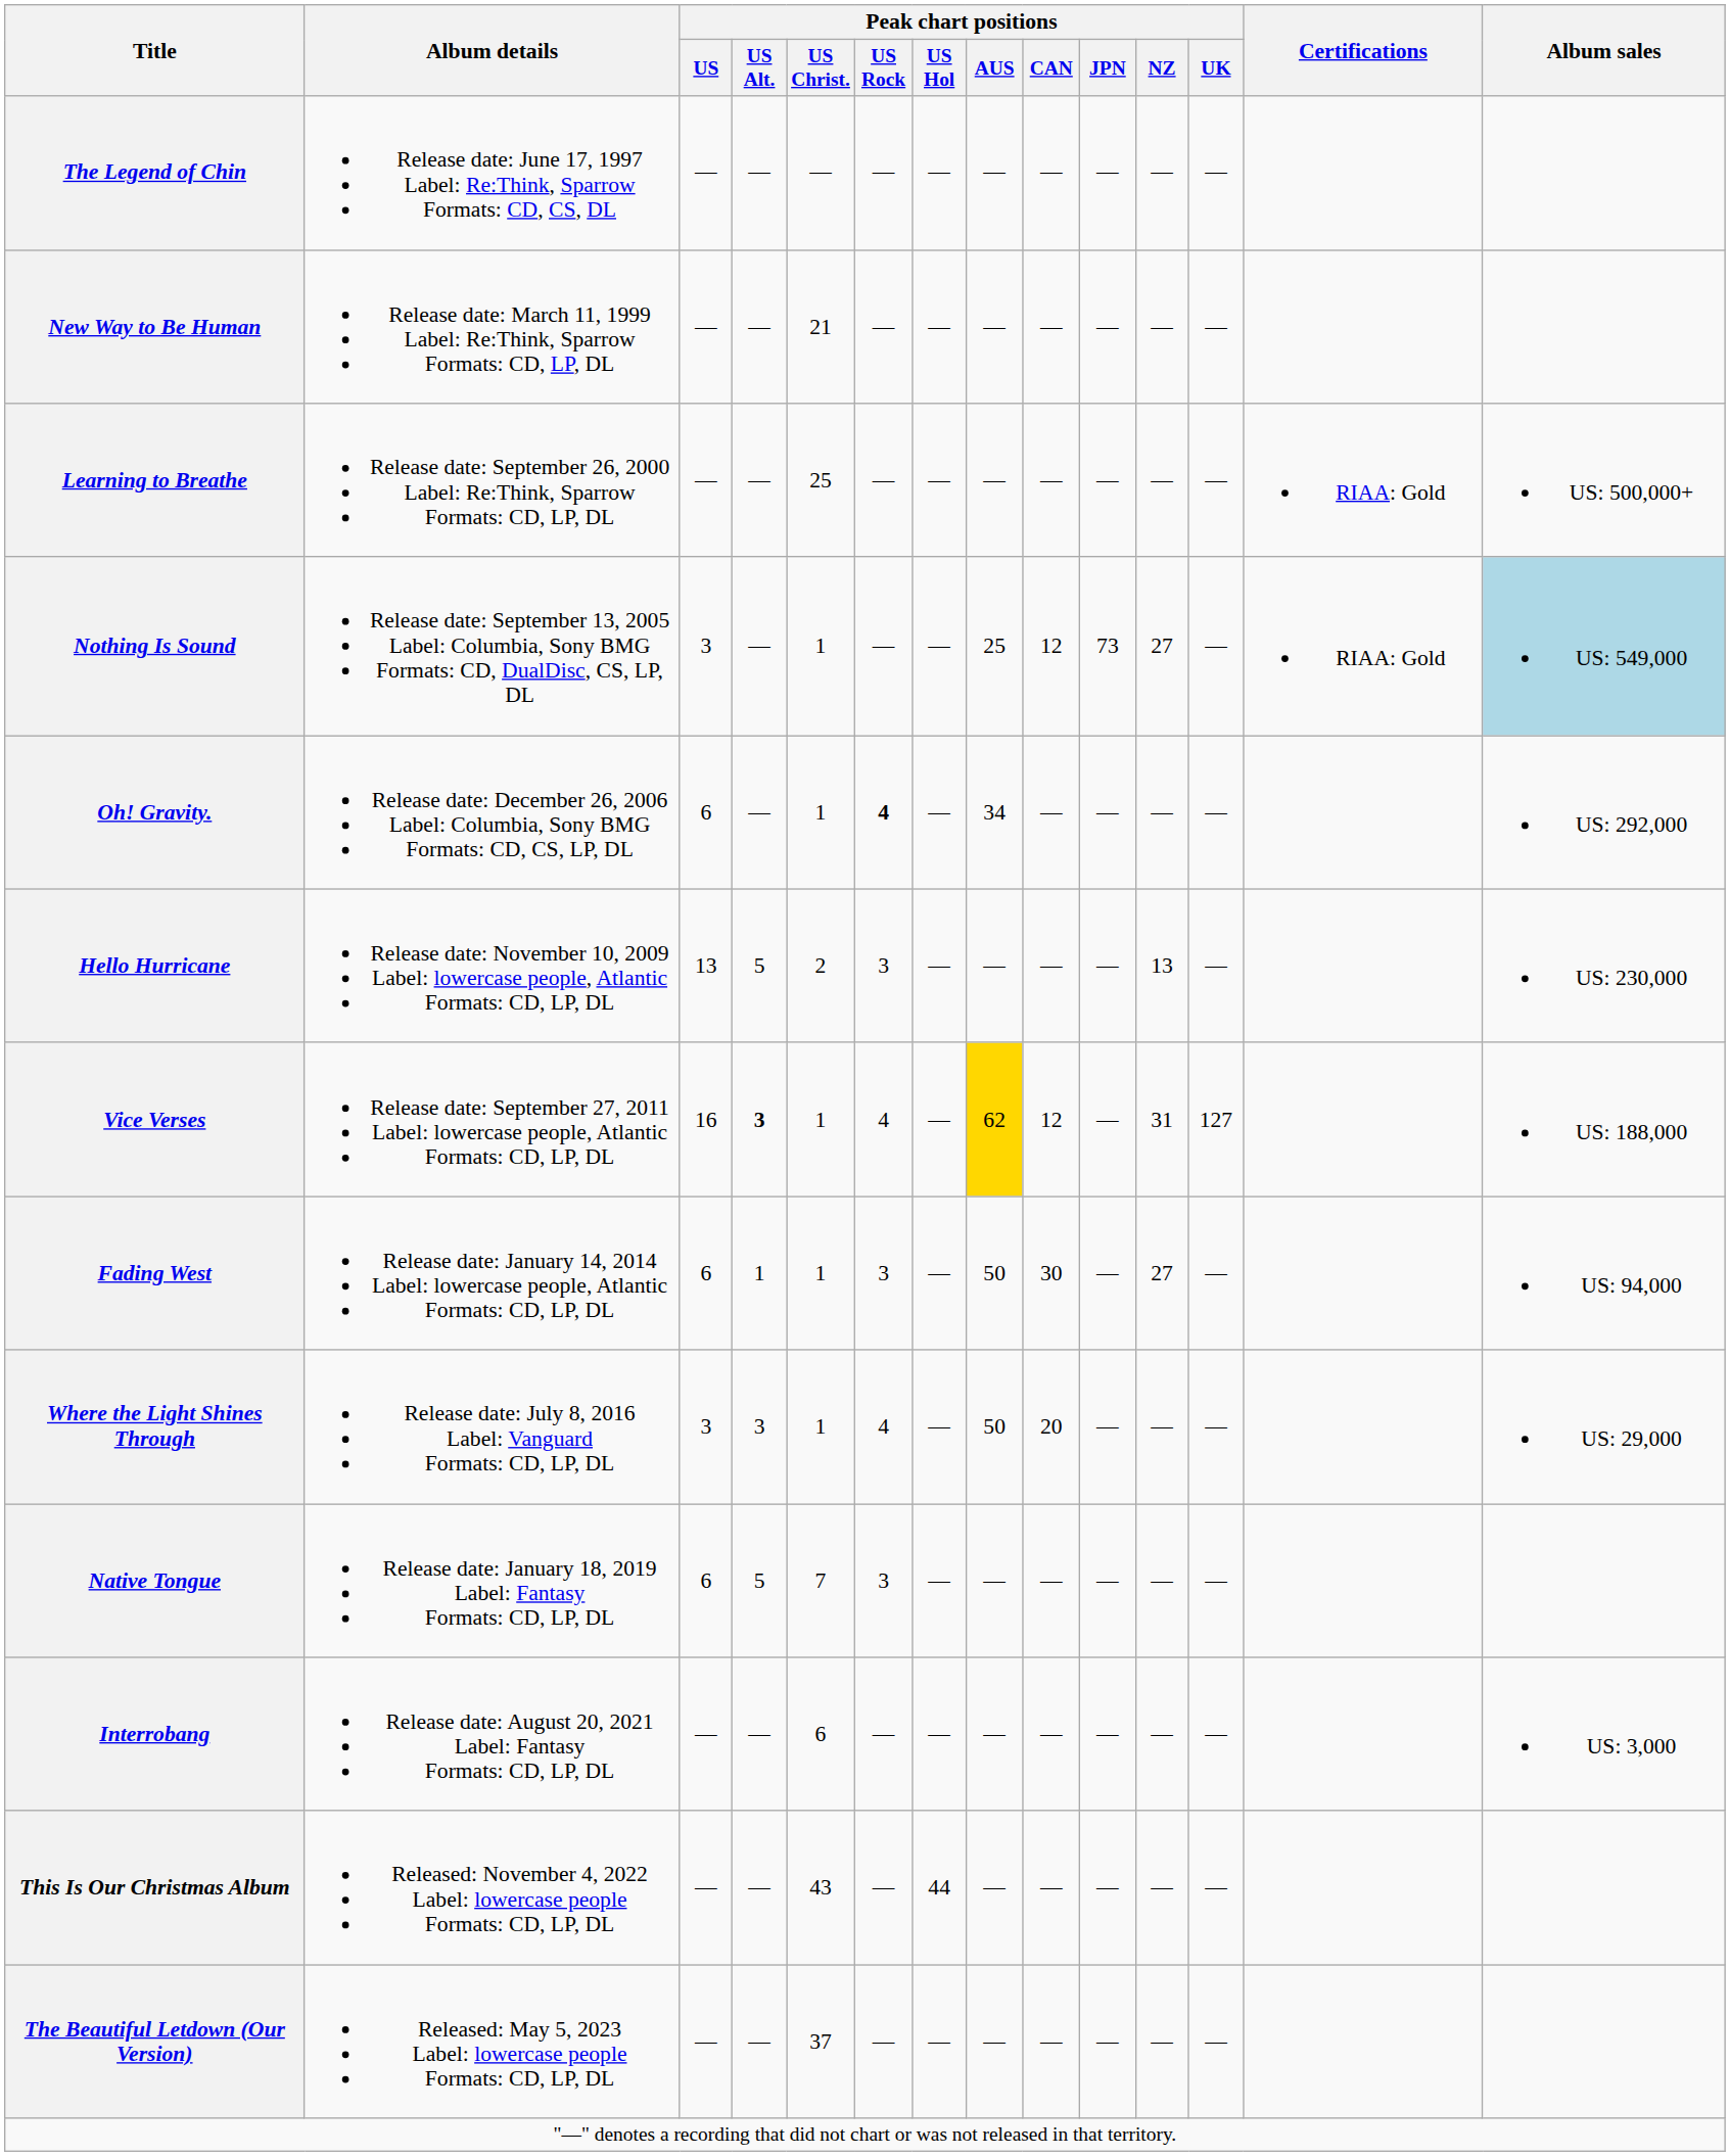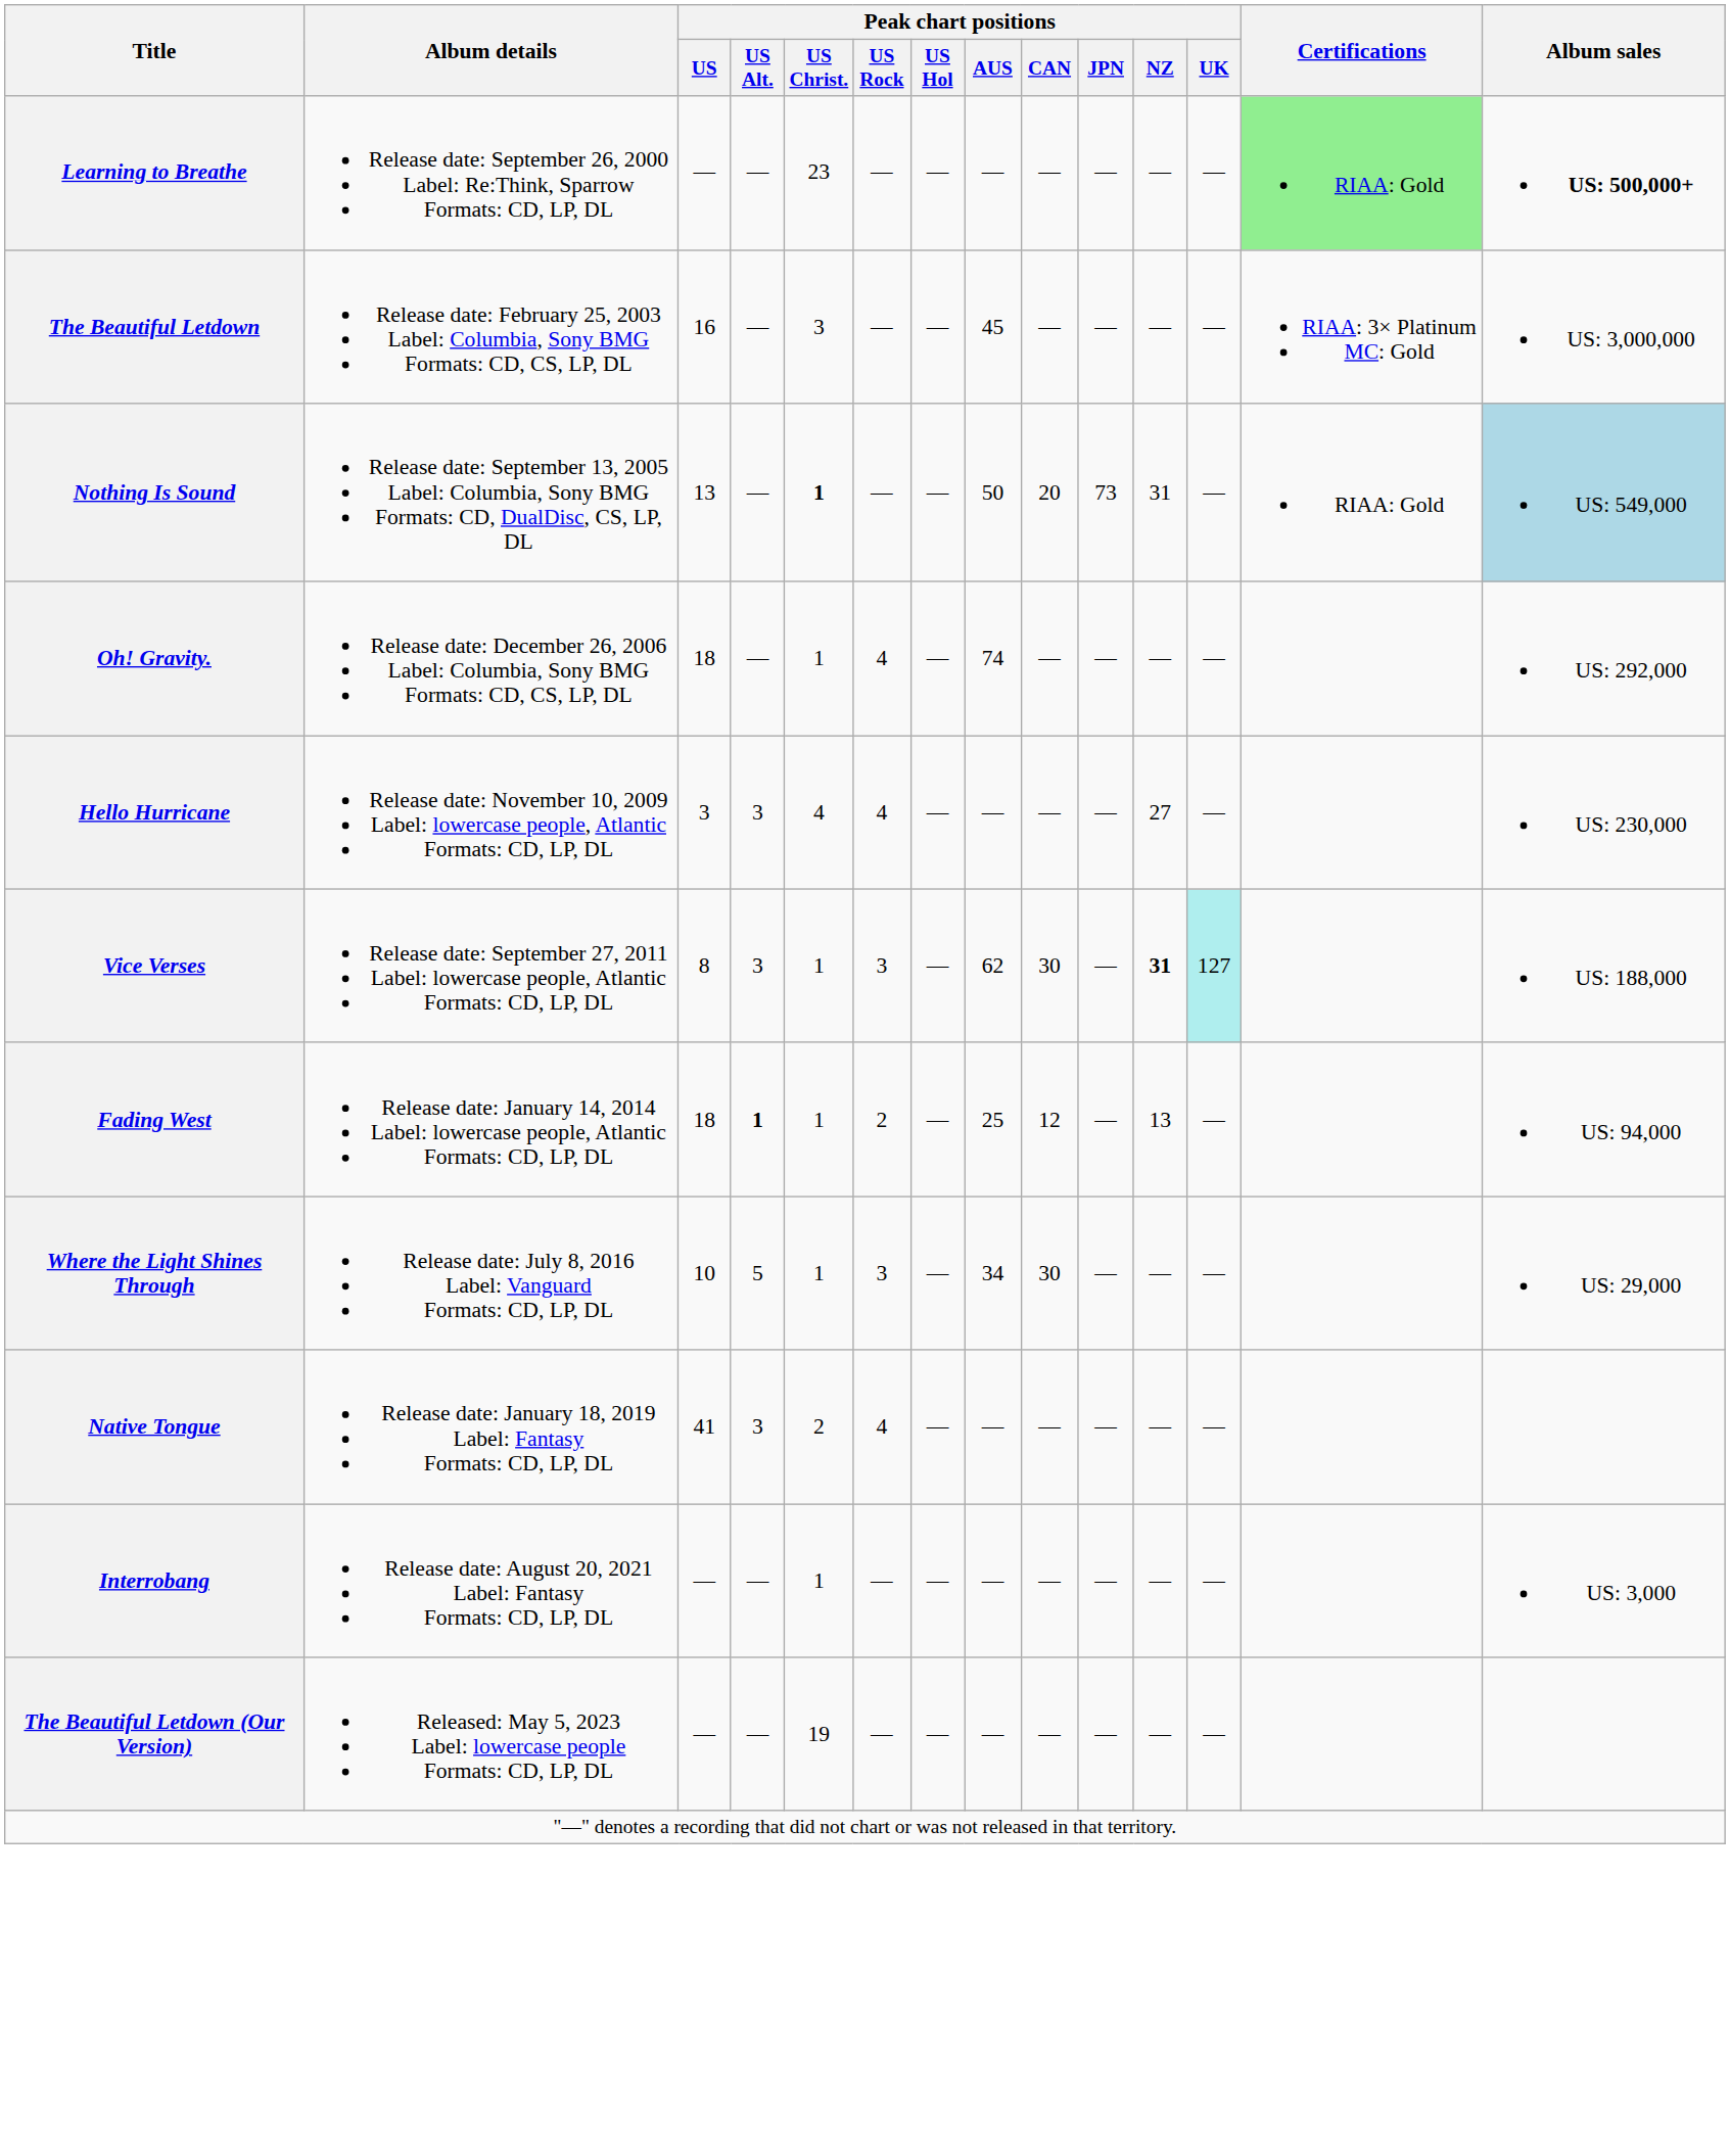 <table class="wikitable plainrowheaders" style="text-align:center;">
 <tr>
 <th scope="col" rowspan="2" style="width:16em;">Title</th>
 <th scope="col" rowspan="2" style="width:20em;">Album details</th>
 <th colspan="10" scope="col">Peak chart positions</th>
 <th scope="col" rowspan="2" style="width:12em;"><a href='#'>Certifications</a></th>
 <th scope="col" rowspan="2" style="width:12em;">Album sales</th>
 </tr>
 <tr>
 <th scope="col" style="width:2.5em;font-size:90%;"><a href='#'>US</a><br></th>
 <th scope="col" style="width:2.5em;font-size:90%;"><a href='#'>US<br>Alt.</a><br></th>
 <th scope="col" style="width:2.5em;font-size:90%;"><a href='#'>US<br>Christ.</a><br></th>
 <th scope="col" style="width:2.5em;font-size:90%;"><a href='#'>US<br>Rock</a><br></th>
 <th scope="col" style="width:2.5em;font-size:90%;"><a href='#'>US<br>Hol</a><br></th>
 <th scope="col" style="width:2.5em;font-size:90%;"><a href='#'>AUS</a><br></th>
 <th scope="col" style="width:2.5em;font-size:90%;"><a href='#'>CAN</a><br></th>
 <th scope="col" style="width:2.5em;font-size:90%;"><a href='#'>JPN</a><br></th>
 <th scope="col" style="width:2.5em;font-size:90%;"><a href='#'>NZ</a><br></th>
 <th scope="col" style="width:2.5em;font-size:90%;"><a href='#'>UK</a><br></th>
 </tr>
 <tr>
-<th scope="row"><em><a href='#'>The Legend of Chin</a></em></th>
-<td><br><ul><li>Release date: June 17, 1997</li><li>Label: <a href='#'>Re:Think</a>, <a href='#'>Sparrow</a></li><li>Formats: <a href='#'>CD</a>, <a href='#'>CS</a>, <a href='#'>DL</a></li></ul></td>
+<th scope="row"><em><a href='#'>Learning to Breathe</a></em></th>
+<td><br><ul><li>Release date: September 26, 2000</li><li>Label: Re:Think, Sparrow</li><li>Formats: CD, LP, DL</li></ul></td>
+<td>—</td>
+<td>—</td>
+<td>23</td>
 <td>—</td>
 <td>—</td>
 <td>—</td>
 <td>—</td>
 <td>—</td>
 <td>—</td>
 <td>—</td>
+<td style="background: lightgreen;"><br><ul><li><a href='#'>RIAA</a>: Gold</li></ul></td>
+<td><strong><br><ul><li>US: 500,000+</li></ul></strong></td>
+</tr>
+<tr>
+<th scope="row"><em><a href='#'>The Beautiful Letdown</a></em></th>
+<td><br><ul><li>Release date: February 25, 2003</li><li>Label: <a href='#'>Columbia</a>, <a href='#'>Sony BMG</a></li><li>Formats: CD, CS, LP, DL</li></ul></td>
+<td>16</td>
+<td>—</td>
+<td>3</td>
 <td>—</td>
 <td>—</td>
-<td>—</td>
-<td></td>
-<td></td>
-</tr>
-<tr>
-<th scope="row"><em><a href='#'>New Way to Be Human</a></em></th>
-<td><br><ul><li>Release date: March 11, 1999</li><li>Label: Re:Think, Sparrow</li><li>Formats: CD, <a href='#'>LP</a>, DL</li></ul></td>
-<td>—</td>
-<td>—</td>
-<td>21</td>
+<td>45</td>
 <td>—</td>
 <td>—</td>
 <td>—</td>
 <td>—</td>
-<td>—</td>
-<td>—</td>
-<td>—</td>
-<td></td>
-<td></td>
-</tr>
-<tr>
-<th scope="row"><em><a href='#'>Learning to Breathe</a></em></th>
-<td><br><ul><li>Release date: September 26, 2000</li><li>Label: Re:Think, Sparrow</li><li>Formats: CD, LP, DL</li></ul></td>
-<td>—</td>
-<td>—</td>
-<td>25</td>
-<td>—</td>
-<td>—</td>
-<td>—</td>
-<td>—</td>
-<td>—</td>
-<td>—</td>
-<td>—</td>
-<td><br><ul><li><a href='#'>RIAA</a>: Gold</li></ul></td>
-<td><br><ul><li>US: 500,000+</li></ul></td>
+<td><br><ul><li><a href='#'>RIAA</a>: 3× Platinum</li><li><a href='#'>MC</a>: Gold</li></ul></td>
+<td><br><ul><li>US: 3,000,000</li></ul></td>
 </tr>
 <tr>
 <th scope="row"><em><a href='#'>Nothing Is Sound</a></em></th>
 <td><br><ul><li>Release date: September 13, 2005</li><li>Label: Columbia, Sony BMG</li><li>Formats: CD, <a href='#'>DualDisc</a>, CS, LP, DL</li></ul></td>
-<td>3</td>
+<td>13</td>
 <td>—</td>
-<td>1</td>
+<td><strong>1</strong></td>
 <td>—</td>
 <td>—</td>
-<td>25</td>
-<td>12</td>
+<td>50</td>
+<td>20</td>
 <td>73</td>
-<td>27</td>
+<td>31</td>
 <td>—</td>
 <td><br><ul><li>RIAA: Gold</li></ul></td>
 <td style="background: lightblue;"><br><ul><li>US: 549,000</li></ul></td>
 </tr>
 <tr>
 <th scope="row"><em><a href='#'>Oh! Gravity.</a></em></th>
 <td><br><ul><li>Release date: December 26, 2006</li><li>Label: Columbia, Sony BMG</li><li>Formats: CD, CS, LP, DL</li></ul></td>
-<td>6</td>
+<td>18</td>
 <td>—</td>
 <td>1</td>
-<td><strong>4</strong></td>
+<td>4</td>
 <td>—</td>
-<td>34</td>
+<td>74</td>
 <td>—</td>
 <td>—</td>
 <td>—</td>
 <td>—</td>
 <td></td>
 <td><br><ul><li>US: 292,000</li></ul></td>
 </tr>
 <tr>
 <th scope="row"><em><a href='#'>Hello Hurricane</a></em></th>
 <td><br><ul><li>Release date: November 10, 2009</li><li>Label: <a href='#'>lowercase people</a>, <a href='#'>Atlantic</a></li><li>Formats: CD, LP, DL</li></ul></td>
-<td>13</td>
-<td>5</td>
-<td>2</td>
 <td>3</td>
+<td>3</td>
+<td>4</td>
+<td>4</td>
 <td>—</td>
 <td>—</td>
 <td>—</td>
 <td>—</td>
-<td>13</td>
+<td>27</td>
 <td>—</td>
 <td></td>
 <td><br><ul><li>US: 230,000</li></ul></td>
 </tr>
 <tr>
 <th scope="row"><em><a href='#'>Vice Verses</a></em></th>
 <td><br><ul><li>Release date: September 27, 2011</li><li>Label: lowercase people, Atlantic</li><li>Formats: CD, LP, DL</li></ul></td>
-<td>16</td>
-<td><strong>3</strong></td>
+<td>8</td>
+<td>3</td>
 <td>1</td>
-<td>4</td>
+<td>3</td>
 <td>—</td>
-<td style="background: gold;">62</td>
-<td>12</td>
+<td>62</td>
+<td>30</td>
 <td>—</td>
-<td>31</td>
-<td>127</td>
+<td><strong>31</strong></td>
+<td style="background: paleturquoise;">127</td>
 <td></td>
 <td><br><ul><li>US: 188,000</li></ul></td>
 </tr>
 <tr>
 <th scope="row"><em><a href='#'>Fading West</a></em></th>
 <td><br><ul><li>Release date: January 14, 2014</li><li>Label: lowercase people, Atlantic</li><li>Formats: CD, LP, DL</li></ul></td>
-<td>6</td>
+<td>18</td>
+<td><strong>1</strong></td>
 <td>1</td>
-<td>1</td>
-<td>3</td>
+<td>2</td>
 <td>—</td>
-<td>50</td>
-<td>30</td>
+<td>25</td>
+<td>12</td>
 <td>—</td>
-<td>27</td>
+<td>13</td>
 <td>—</td>
 <td></td>
 <td><br><ul><li>US: 94,000</li></ul></td>
 </tr>
 <tr>
 <th scope="row"><em><a href='#'>Where the Light Shines Through</a></em></th>
 <td><br><ul><li>Release date: July 8, 2016</li><li>Label: <a href='#'>Vanguard</a></li><li>Formats: CD, LP, DL</li></ul></td>
+<td>10</td>
+<td>5</td>
+<td>1</td>
 <td>3</td>
-<td>3</td>
-<td>1</td>
-<td>4</td>
 <td>—</td>
-<td>50</td>
-<td>20</td>
+<td>34</td>
+<td>30</td>
 <td>—</td>
 <td>—</td>
 <td>—</td>
 <td></td>
 <td><br><ul><li>US: 29,000</li></ul></td>
 </tr>
 <tr>
 <th scope="row"><em><a href='#'>Native Tongue</a></em></th>
 <td><br><ul><li>Release date: January 18, 2019</li><li>Label: <a href='#'>Fantasy</a></li><li>Formats: CD, LP, DL</li></ul></td>
-<td>6</td>
-<td>5</td>
-<td>7</td>
+<td>41</td>
 <td>3</td>
+<td>2</td>
+<td>4</td>
 <td>—</td>
 <td>—</td>
 <td>—</td>
 <td>—</td>
 <td>—</td>
 <td>—</td>
 <td></td>
 <td></td>
 </tr>
 <tr>
 <th scope="row"><em><a href='#'>Interrobang</a></em></th>
 <td><br><ul><li>Release date: August 20, 2021</li><li>Label: Fantasy</li><li>Formats: CD, LP, DL</li></ul></td>
 <td>—</td>
 <td>—</td>
-<td>6<br></td>
+<td>1<br></td>
 <td>—</td>
 <td>—</td>
 <td>—</td>
 <td>—</td>
 <td>—</td>
 <td>—</td>
 <td>—</td>
 <td></td>
 <td><br><ul><li>US: 3,000</li></ul></td>
 </tr>
 <tr>
-<th scope="row"><em>This Is Our Christmas Album</em></th>
-<td><br><ul><li>Released: November 4, 2022</li><li>Label: <a href='#'>lowercase people</a></li><li>Formats: CD, LP, DL</li></ul></td>
-<td>—</td>
-<td>—</td>
-<td>43</td>
-<td>—</td>
-<td>44</td>
-<td>—</td>
-<td>—</td>
-<td>—</td>
-<td>—</td>
-<td>—</td>
-<td></td>
-<td></td>
-</tr>
-<tr>
 <th scope="row"><em><a href='#'>The Beautiful Letdown (Our Version)</a></em></th>
 <td><br><ul><li>Released: May 5, 2023</li><li>Label: <a href='#'>lowercase people</a></li><li>Formats: CD, LP, DL</li></ul></td>
 <td>—</td>
 <td>—</td>
-<td>37</td>
+<td>19</td>
 <td>—</td>
 <td>—</td>
 <td>—</td>
 <td>—</td>
 <td>—</td>
 <td>—</td>
 <td>—</td>
 <td></td>
 <td></td>
 </tr>
 <tr>
 <td colspan="14" style="font-size:90%">"—" denotes a recording that did not chart or was not released in that territory.</td>
 </tr>
 </table>
